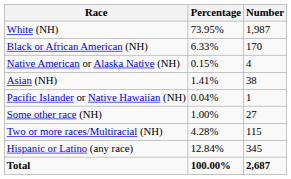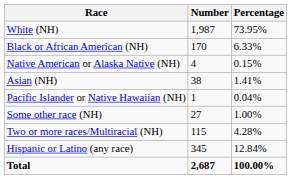 <table class="wikitable">
 <tr>
 <th>Race</th>
+<th>Number</th>
 <th>Percentage</th>
-<th>Number</th>
 </tr>
 <tr>
 <td><a href='#'>White</a> (NH)</td>
+<td>1,987</td>
 <td>73.95%</td>
-<td>1,987</td>
 </tr>
 <tr>
 <td><a href='#'>Black or African American</a> (NH)</td>
+<td>170</td>
 <td>6.33%</td>
-<td>170</td>
 </tr>
 <tr>
 <td><a href='#'>Native American</a> or <a href='#'>Alaska Native</a> (NH)</td>
+<td>4</td>
 <td>0.15%</td>
-<td>4</td>
 </tr>
 <tr>
 <td><a href='#'>Asian</a> (NH)</td>
+<td>38</td>
 <td>1.41%</td>
-<td>38</td>
 </tr>
 <tr>
 <td><a href='#'>Pacific Islander</a> or <a href='#'>Native Hawaiian</a> (NH)</td>
+<td>1</td>
 <td>0.04%</td>
-<td>1</td>
 </tr>
 <tr>
 <td><a href='#'>Some other race</a> (NH)</td>
+<td>27</td>
 <td>1.00%</td>
-<td>27</td>
 </tr>
 <tr>
 <td><a href='#'>Two or more races/Multiracial</a> (NH)</td>
+<td>115</td>
 <td>4.28%</td>
-<td>115</td>
 </tr>
 <tr>
 <td><a href='#'>Hispanic or Latino</a> (any race)</td>
+<td>345</td>
 <td>12.84%</td>
-<td>345</td>
 </tr>
 <tr>
 <td><strong>Total</strong></td>
+<td><strong>2,687</strong></td>
 <td><strong>100.00%</strong></td>
-<td><strong>2,687</strong></td>
 </tr>
 </table>
